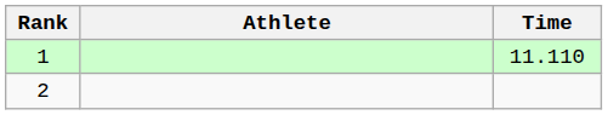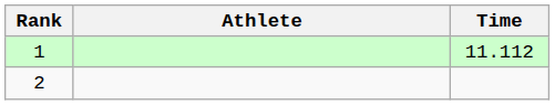 <table class=wikitable style="text-align:center">
 <tr>
 <th width=40>Rank</th>
 <th width=250>Athlete</th>
 <th width=60>Time</th>
 </tr>
 <tr bgcolor="ccffcc">
 <td>1</td>
 <td align=left></td>
-<td>11.110</td>
+<td>11.112</td>
 </tr>
 <tr>
 <td>2</td>
 <td align=left></td>
 <td></td>
 </tr>
 </table>
